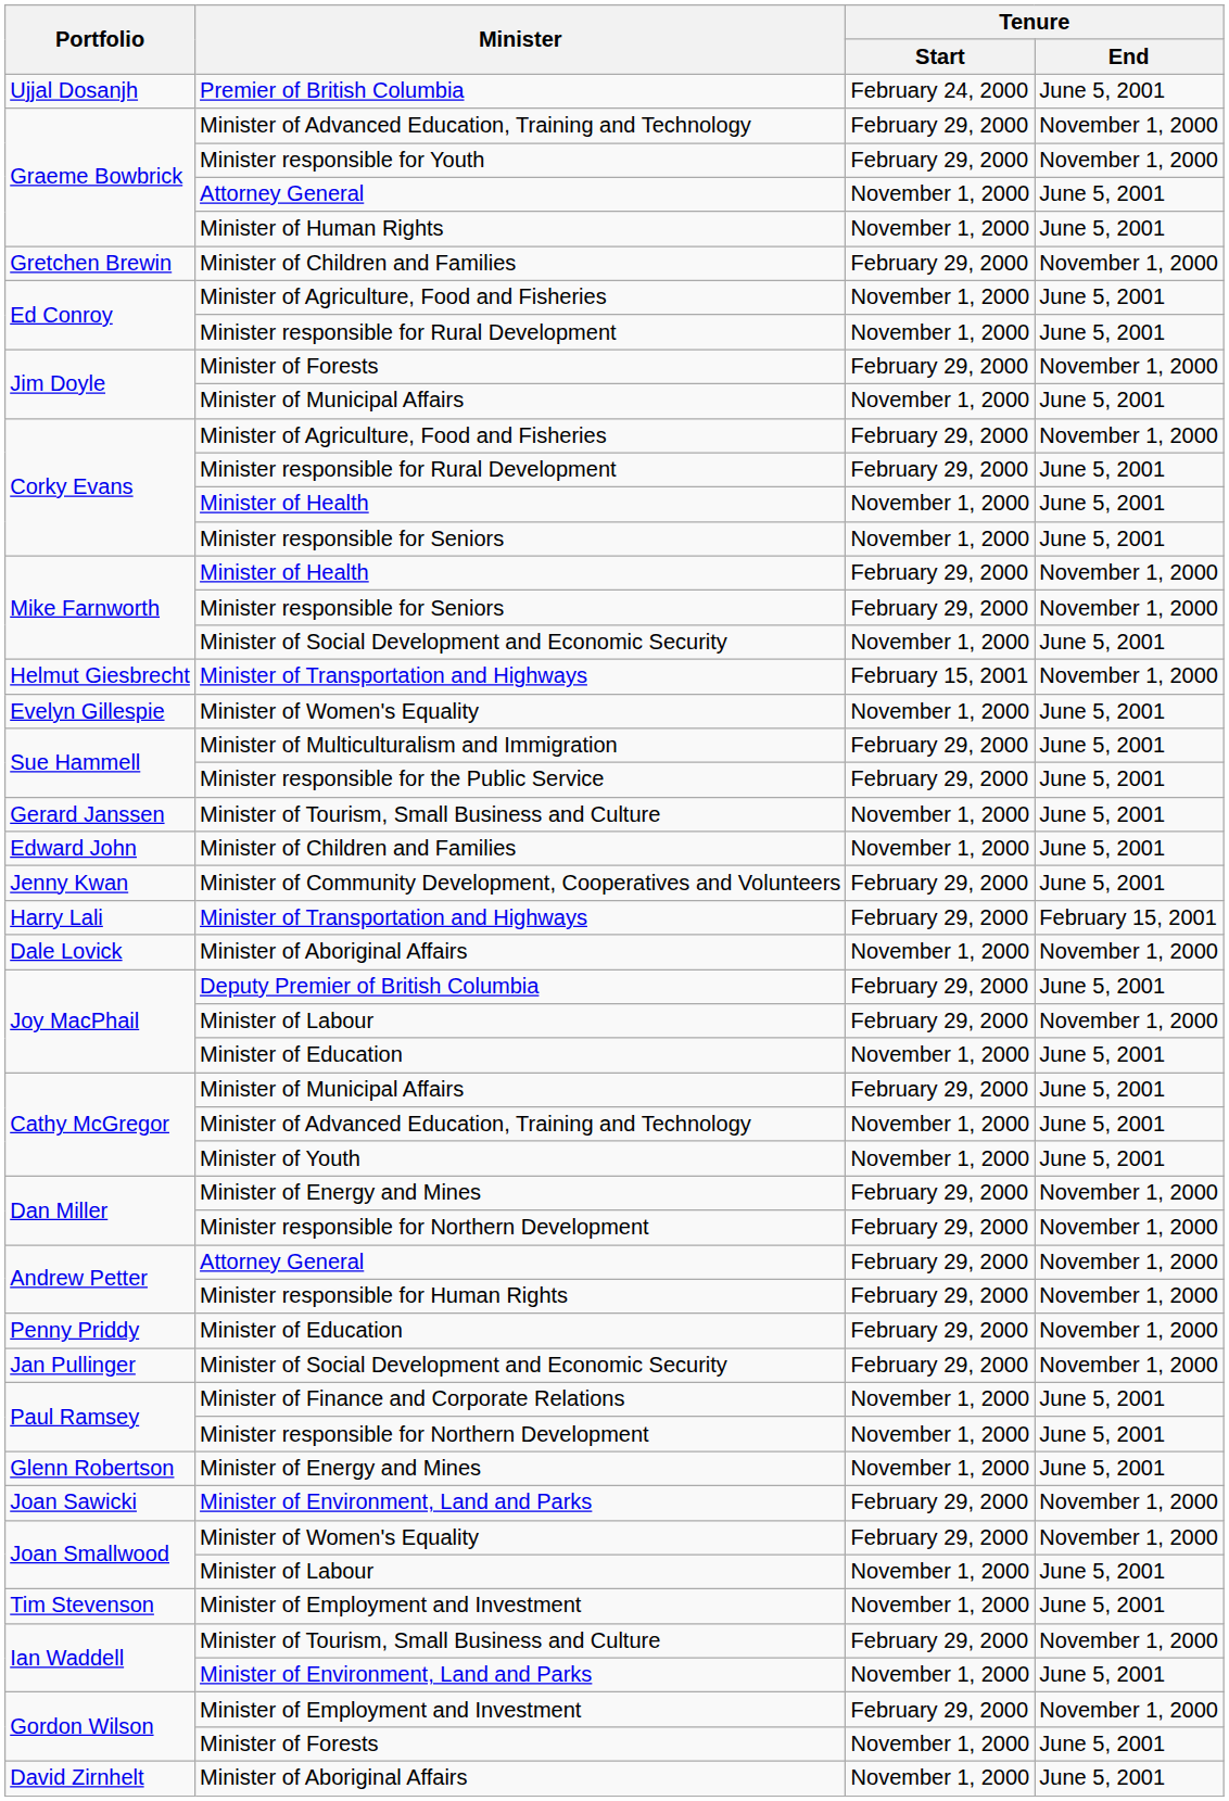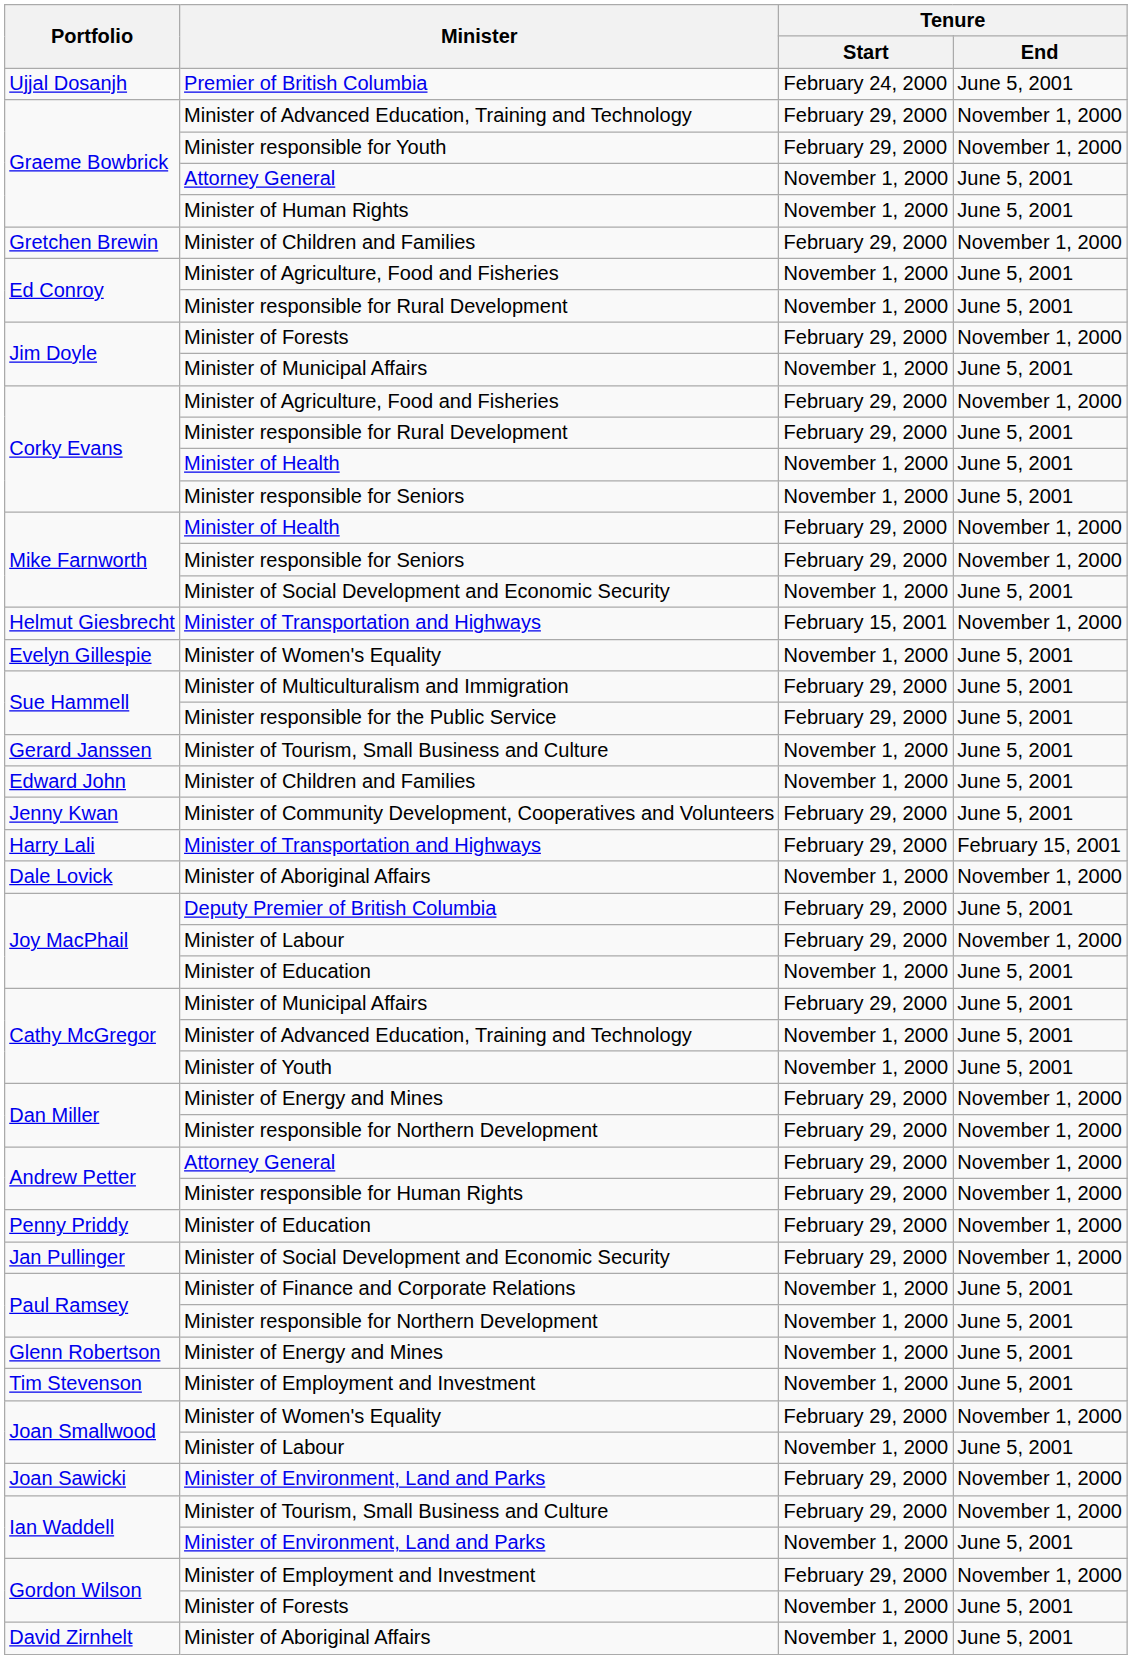 <table class="wikitable">
 <tr>
 <th colspan="1" rowspan="2">Portfolio</th>
 <th rowspan="2">Minister</th>
 <th colspan="2">Tenure</th>
 </tr>
 <tr>
 <th>Start</th>
 <th>End</th>
 </tr>
 <tr>
 <td><a href='#'>Ujjal Dosanjh</a></td>
 <td><a href='#'>Premier of British Columbia</a></td>
 <td>February 24, 2000</td>
 <td>June 5, 2001</td>
 </tr>
 <tr>
 <td rowspan="4"><a href='#'>Graeme Bowbrick</a></td>
 <td>Minister of Advanced Education, Training and Technology</td>
 <td>February 29, 2000</td>
 <td>November 1, 2000</td>
 </tr>
 <tr>
 <td>Minister responsible for Youth</td>
 <td>February 29, 2000</td>
 <td>November 1, 2000</td>
 </tr>
 <tr>
 <td><a href='#'>Attorney General</a></td>
 <td>November 1, 2000</td>
 <td>June 5, 2001</td>
 </tr>
 <tr>
 <td>Minister of Human Rights</td>
 <td>November 1, 2000</td>
 <td>June 5, 2001</td>
 </tr>
 <tr>
 <td><a href='#'>Gretchen Brewin</a></td>
 <td>Minister of Children and Families</td>
 <td>February 29, 2000</td>
 <td>November 1, 2000</td>
 </tr>
 <tr>
 <td rowspan="2"><a href='#'>Ed Conroy</a></td>
 <td>Minister of Agriculture, Food and Fisheries</td>
 <td>November 1, 2000</td>
 <td>June 5, 2001</td>
 </tr>
 <tr>
 <td>Minister responsible for Rural Development</td>
 <td>November 1, 2000</td>
 <td>June 5, 2001</td>
 </tr>
 <tr>
 <td rowspan="2"><a href='#'>Jim Doyle</a></td>
 <td>Minister of Forests</td>
 <td>February 29, 2000</td>
 <td>November 1, 2000</td>
 </tr>
 <tr>
 <td>Minister of Municipal Affairs</td>
 <td>November 1, 2000</td>
 <td>June 5, 2001</td>
 </tr>
 <tr>
 <td rowspan="4"><a href='#'>Corky Evans</a></td>
 <td>Minister of Agriculture, Food and Fisheries</td>
 <td>February 29, 2000</td>
 <td>November 1, 2000</td>
 </tr>
 <tr>
 <td>Minister responsible for Rural Development</td>
 <td>February 29, 2000</td>
 <td>June 5, 2001</td>
 </tr>
 <tr>
 <td><a href='#'>Minister of Health</a></td>
 <td>November 1, 2000</td>
 <td>June 5, 2001</td>
 </tr>
 <tr>
 <td>Minister responsible for Seniors</td>
 <td>November 1, 2000</td>
 <td>June 5, 2001</td>
 </tr>
 <tr>
 <td rowspan="3"><a href='#'>Mike Farnworth</a></td>
 <td><a href='#'>Minister of Health</a></td>
 <td>February 29, 2000</td>
 <td>November 1, 2000</td>
 </tr>
 <tr>
 <td>Minister responsible for Seniors</td>
 <td>February 29, 2000</td>
 <td>November 1, 2000</td>
 </tr>
 <tr>
 <td>Minister of Social Development and Economic Security</td>
 <td>November 1, 2000</td>
 <td>June 5, 2001</td>
 </tr>
 <tr>
 <td><a href='#'>Helmut Giesbrecht</a></td>
 <td><a href='#'>Minister of Transportation and Highways</a></td>
 <td>February 15, 2001</td>
 <td>November 1, 2000</td>
 </tr>
 <tr>
 <td><a href='#'>Evelyn Gillespie</a></td>
 <td>Minister of Women's Equality</td>
 <td>November 1, 2000</td>
 <td>June 5, 2001</td>
 </tr>
 <tr>
 <td rowspan="2"><a href='#'>Sue Hammell</a></td>
 <td>Minister of Multiculturalism and Immigration</td>
 <td>February 29, 2000</td>
 <td>June 5, 2001</td>
 </tr>
 <tr>
 <td>Minister responsible for the Public Service</td>
 <td>February 29, 2000</td>
 <td>June 5, 2001</td>
 </tr>
 <tr>
 <td><a href='#'>Gerard Janssen</a></td>
 <td>Minister of Tourism, Small Business and Culture</td>
 <td>November 1, 2000</td>
 <td>June 5, 2001</td>
 </tr>
 <tr>
 <td><a href='#'>Edward John</a></td>
 <td>Minister of Children and Families</td>
 <td>November 1, 2000</td>
 <td>June 5, 2001</td>
 </tr>
 <tr>
 <td><a href='#'>Jenny Kwan</a></td>
 <td>Minister of Community Development, Cooperatives and Volunteers</td>
 <td>February 29, 2000</td>
 <td>June 5, 2001</td>
 </tr>
 <tr>
 <td><a href='#'>Harry Lali</a></td>
 <td><a href='#'>Minister of Transportation and Highways</a></td>
 <td>February 29, 2000</td>
 <td>February 15, 2001</td>
 </tr>
 <tr>
 <td><a href='#'>Dale Lovick</a></td>
 <td>Minister of Aboriginal Affairs</td>
 <td>November 1, 2000</td>
 <td>November 1, 2000</td>
 </tr>
 <tr>
 <td rowspan="3"><a href='#'>Joy MacPhail</a></td>
 <td><a href='#'>Deputy Premier of British Columbia</a></td>
 <td>February 29, 2000</td>
 <td>June 5, 2001</td>
 </tr>
 <tr>
 <td>Minister of Labour</td>
 <td>February 29, 2000</td>
 <td>November 1, 2000</td>
 </tr>
 <tr>
 <td>Minister of Education</td>
 <td>November 1, 2000</td>
 <td>June 5, 2001</td>
 </tr>
 <tr>
 <td rowspan="3"><a href='#'>Cathy McGregor</a></td>
 <td>Minister of Municipal Affairs</td>
 <td>February 29, 2000</td>
 <td>June 5, 2001</td>
 </tr>
 <tr>
 <td>Minister of Advanced Education, Training and Technology</td>
 <td>November 1, 2000</td>
 <td>June 5, 2001</td>
 </tr>
 <tr>
 <td>Minister of Youth</td>
 <td>November 1, 2000</td>
 <td>June 5, 2001</td>
 </tr>
 <tr>
 <td rowspan="2"><a href='#'>Dan Miller</a></td>
 <td>Minister of Energy and Mines</td>
 <td>February 29, 2000</td>
 <td>November 1, 2000</td>
 </tr>
 <tr>
 <td>Minister responsible for Northern Development</td>
 <td>February 29, 2000</td>
 <td>November 1, 2000</td>
 </tr>
 <tr>
 <td rowspan="2"><a href='#'>Andrew Petter</a></td>
 <td><a href='#'>Attorney General</a></td>
 <td>February 29, 2000</td>
 <td>November 1, 2000</td>
 </tr>
 <tr>
 <td>Minister responsible for Human Rights</td>
 <td>February 29, 2000</td>
 <td>November 1, 2000</td>
 </tr>
 <tr>
 <td><a href='#'>Penny Priddy</a></td>
 <td>Minister of Education</td>
 <td>February 29, 2000</td>
 <td>November 1, 2000</td>
 </tr>
 <tr>
 <td><a href='#'>Jan Pullinger</a></td>
 <td>Minister of Social Development and Economic Security</td>
 <td>February 29, 2000</td>
 <td>November 1, 2000</td>
 </tr>
 <tr>
 <td rowspan="2"><a href='#'>Paul Ramsey</a></td>
 <td>Minister of Finance and Corporate Relations</td>
 <td>November 1, 2000</td>
 <td>June 5, 2001</td>
 </tr>
 <tr>
 <td>Minister responsible for Northern Development</td>
 <td>November 1, 2000</td>
 <td>June 5, 2001</td>
 </tr>
 <tr>
 <td><a href='#'>Glenn Robertson</a></td>
 <td>Minister of Energy and Mines</td>
 <td>November 1, 2000</td>
 <td>June 5, 2001</td>
 </tr>
 <tr>
-<td><a href='#'>Joan Sawicki</a></td>
-<td><a href='#'>Minister of Environment, Land and Parks</a></td>
-<td>February 29, 2000</td>
+<td><a href='#'>Tim Stevenson</a></td>
+<td>Minister of Employment and Investment</td>
 <td>November 1, 2000</td>
+<td>June 5, 2001</td>
 </tr>
 <tr>
 <td rowspan="2"><a href='#'>Joan Smallwood</a></td>
 <td>Minister of Women's Equality</td>
 <td>February 29, 2000</td>
 <td>November 1, 2000</td>
 </tr>
 <tr>
 <td>Minister of Labour</td>
 <td>November 1, 2000</td>
 <td>June 5, 2001</td>
 </tr>
 <tr>
-<td><a href='#'>Tim Stevenson</a></td>
-<td>Minister of Employment and Investment</td>
+<td><a href='#'>Joan Sawicki</a></td>
+<td><a href='#'>Minister of Environment, Land and Parks</a></td>
+<td>February 29, 2000</td>
 <td>November 1, 2000</td>
-<td>June 5, 2001</td>
 </tr>
 <tr>
 <td rowspan="2"><a href='#'>Ian Waddell</a></td>
 <td>Minister of Tourism, Small Business and Culture</td>
 <td>February 29, 2000</td>
 <td>November 1, 2000</td>
 </tr>
 <tr>
 <td><a href='#'>Minister of Environment, Land and Parks</a></td>
 <td>November 1, 2000</td>
 <td>June 5, 2001</td>
 </tr>
 <tr>
 <td rowspan="2"><a href='#'>Gordon Wilson</a></td>
 <td>Minister of Employment and Investment</td>
 <td>February 29, 2000</td>
 <td>November 1, 2000</td>
 </tr>
 <tr>
 <td>Minister of Forests</td>
 <td>November 1, 2000</td>
 <td>June 5, 2001</td>
 </tr>
 <tr>
 <td><a href='#'>David Zirnhelt</a></td>
 <td>Minister of Aboriginal Affairs</td>
 <td>November 1, 2000</td>
 <td>June 5, 2001</td>
 </tr>
 </table>
